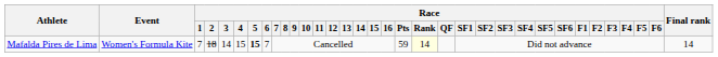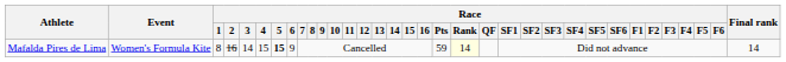 <table class="wikitable" style="font-size:90%">
 <tr>
 <th rowspan="2">Athlete</th>
 <th rowspan="2">Event</th>
 <th colspan="31">Race</th>
 <th rowspan="2">Final rank</th>
 </tr>
 <tr style="font-size:95%">
 <th>1</th>
 <th>2</th>
 <th>3</th>
 <th>4</th>
 <th>5</th>
 <th>6</th>
 <th>7</th>
 <th>8</th>
 <th>9</th>
 <th>10</th>
 <th>11</th>
 <th>12</th>
 <th>13</th>
 <th>14</th>
 <th>15</th>
 <th>16</th>
 <th>Pts</th>
 <th>Rank</th>
 <th>QF</th>
 <th>SF1</th>
 <th>SF2</th>
 <th>SF3</th>
 <th>SF4</th>
 <th>SF5</th>
 <th>SF6</th>
 <th>F1</th>
 <th>F2</th>
 <th>F3</th>
 <th>F4</th>
 <th>F5</th>
 <th>F6</th>
 </tr>
 <tr align=center>
 <td align=left><a href='#'>Mafalda Pires de Lima</a></td>
 <td align=left><a href='#'>Women's Formula Kite</a></td>
-<td>7</td>
-<td><s>18</s></td>
+<td>8</td>
+<td><s>16</s></td>
 <td>14</td>
 <td>15</td>
 <td><strong>15</strong></td>
-<td>7</td>
+<td>9</td>
 <td colspan=10>Cancelled</td>
 <td>59</td>
 <td style="background: lightyellow;">14</td>
 <td></td>
 <td colspan=12>Did not advance</td>
 <td>14</td>
 </tr>
 </table>
